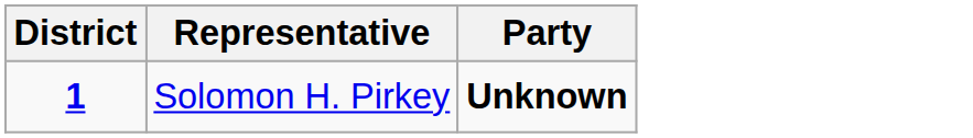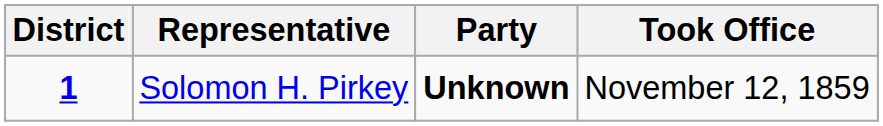 <table class="wikitable" style="text-align:center">
 <tr>
 <th>District</th>
 <th>Representative</th>
 <th>Party</th>
+<th>Took Office</th>
 </tr>
 <tr style="height:2em">
 <td><a href='#'><strong>1</strong></a></td>
 <td><a href='#'>Solomon H. Pirkey</a></td>
 <td><strong>Unknown</strong></td>
+<td>November 12, 1859</td>
 </tr>
 </table>
